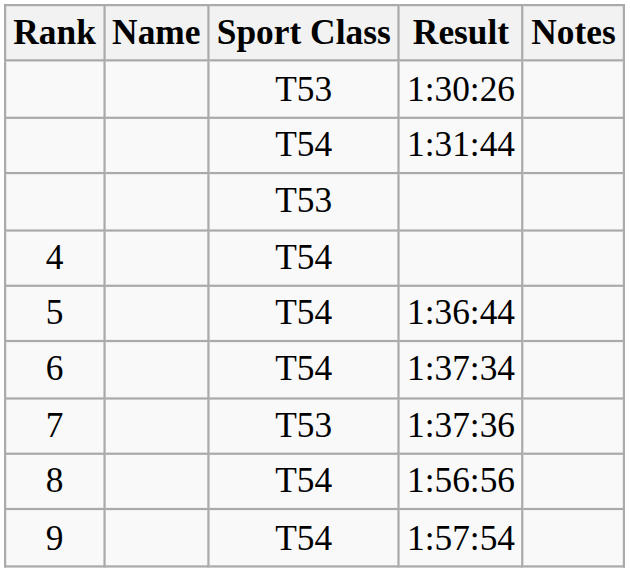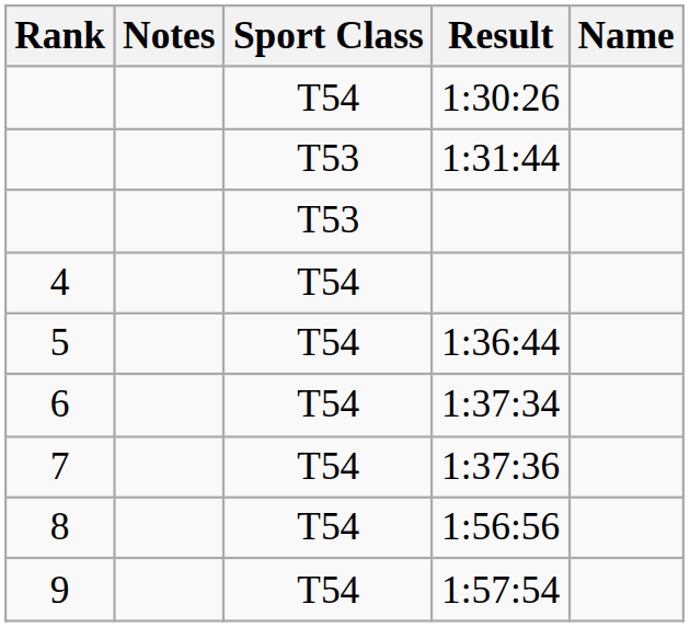 <table class="wikitable sortable" style="text-align:center">
 <tr>
 <th>Rank</th>
-<th>Name</th>
+<th>Notes</th>
 <th>Sport Class</th>
 <th>Result</th>
-<th>Notes</th>
+<th>Name</th>
 </tr>
 <tr>
 <td></td>
+<td><strong><a href='#'></a></strong></td>
+<td>T54</td>
+<td>1:30:26</td>
 <td align="left"></td>
-<td>T53</td>
-<td>1:30:26</td>
-<td><strong><a href='#'></a></strong></td>
 </tr>
 <tr>
 <td></td>
+<td></td>
+<td>T53</td>
+<td>1:31:44</td>
 <td align="left"></td>
-<td>T54</td>
-<td>1:31:44</td>
-<td></td>
 </tr>
 <tr>
 <td></td>
-<td align="left"></td>
+<td></td>
 <td>T53</td>
 <td></td>
-<td></td>
+<td align="left"></td>
 </tr>
 <tr>
 <td>4</td>
-<td align="left"></td>
+<td></td>
 <td>T54</td>
 <td></td>
-<td></td>
+<td align="left"></td>
 </tr>
 <tr>
 <td>5</td>
-<td align="left"></td>
+<td></td>
 <td>T54</td>
 <td>1:36:44</td>
-<td></td>
+<td align="left"></td>
 </tr>
 <tr>
 <td>6</td>
-<td align="left"></td>
+<td></td>
 <td>T54</td>
 <td>1:37:34</td>
-<td></td>
+<td align="left"></td>
 </tr>
 <tr>
 <td>7</td>
+<td></td>
+<td>T54</td>
+<td>1:37:36</td>
 <td align="left"></td>
-<td>T53</td>
-<td>1:37:36</td>
-<td></td>
 </tr>
 <tr>
 <td>8</td>
-<td align="left"></td>
+<td></td>
 <td>T54</td>
 <td>1:56:56</td>
-<td></td>
+<td align="left"></td>
 </tr>
 <tr>
 <td>9</td>
-<td align="left"></td>
+<td></td>
 <td>T54</td>
 <td>1:57:54</td>
-<td></td>
+<td align="left"></td>
 </tr>
 </table>
